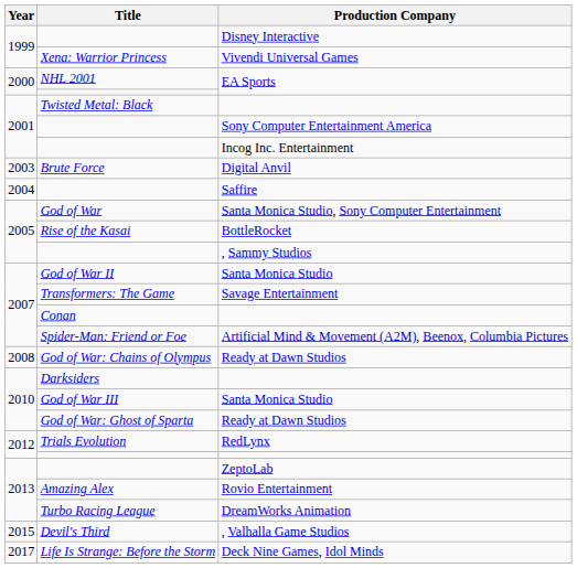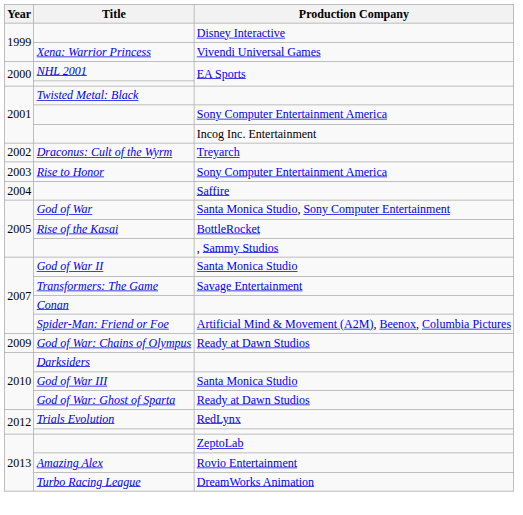 <table class="wikitable">
 <tr>
 <th>Year</th>
 <th>Title</th>
 <th>Production Company</th>
 </tr>
 <tr>
 <td rowspan="2">1999</td>
 <td><em></em></td>
 <td><a href='#'>Disney Interactive</a></td>
 </tr>
 <tr>
 <td><em><a href='#'>Xena: Warrior Princess</a></em></td>
 <td><a href='#'>Vivendi Universal Games</a></td>
 </tr>
 <tr>
 <td rowspan="2">2000</td>
 <td><em><a href='#'>NHL 2001</a></em></td>
 <td rowspan="2"><a href='#'>EA Sports</a></td>
 </tr>
 <tr>
 <td><em></em></td>
 </tr>
 <tr>
 <td rowspan="3">2001</td>
 <td><em><a href='#'>Twisted Metal: Black</a></em></td>
 <td></td>
 </tr>
 <tr>
 <td><em></em></td>
 <td><a href='#'>Sony Computer Entertainment America</a></td>
 </tr>
 <tr>
 <td><em></em></td>
 <td>Incog Inc. Entertainment</td>
 </tr>
 <tr>
+<td>2002</td>
+<td><em><a href='#'>Draconus: Cult of the Wyrm</a></em></td>
+<td><a href='#'>Treyarch</a></td>
+</tr>
+<tr>
 <td>2003</td>
-<td><em><a href='#'>Brute Force</a></em></td>
-<td><a href='#'>Digital Anvil</a></td>
+<td><em><a href='#'>Rise to Honor</a></em></td>
+<td><a href='#'>Sony Computer Entertainment America</a></td>
 </tr>
 <tr>
 <td>2004</td>
 <td><em></em></td>
 <td><a href='#'>Saffire</a></td>
 </tr>
 <tr>
 <td rowspan="3">2005</td>
 <td><em><a href='#'>God of War</a></em></td>
 <td><a href='#'>Santa Monica Studio</a>, <a href='#'>Sony Computer Entertainment</a></td>
 </tr>
 <tr>
 <td><em><a href='#'>Rise of the Kasai</a></em></td>
 <td><a href='#'>BottleRocket</a></td>
 </tr>
 <tr>
 <td><em></em></td>
 <td>, <a href='#'>Sammy Studios</a></td>
 </tr>
 <tr>
 <td rowspan="4">2007</td>
 <td><em><a href='#'>God of War II</a></em></td>
 <td><a href='#'>Santa Monica Studio</a></td>
 </tr>
 <tr>
 <td><em><a href='#'>Transformers: The Game</a></em></td>
 <td><a href='#'>Savage Entertainment</a></td>
 </tr>
 <tr>
 <td><em><a href='#'>Conan</a></em></td>
 <td></td>
 </tr>
 <tr>
 <td><em><a href='#'>Spider-Man: Friend or Foe</a></em></td>
 <td><a href='#'>Artificial Mind & Movement (A2M)</a>, <a href='#'>Beenox</a>, <a href='#'>Columbia Pictures</a></td>
 </tr>
 <tr>
-<td>2008</td>
+<td>2009</td>
 <td><em><a href='#'>God of War: Chains of Olympus</a></em></td>
 <td><a href='#'>Ready at Dawn Studios</a></td>
 </tr>
 <tr>
 <td rowspan="3">2010</td>
 <td><em><a href='#'>Darksiders</a></em></td>
 <td></td>
 </tr>
 <tr>
 <td><em><a href='#'>God of War III</a></em></td>
 <td><a href='#'>Santa Monica Studio</a></td>
 </tr>
 <tr>
 <td><em><a href='#'>God of War: Ghost of Sparta</a></em></td>
 <td><a href='#'>Ready at Dawn Studios</a></td>
 </tr>
 <tr>
 <td rowspan="2">2012</td>
 <td><em><a href='#'>Trials Evolution</a></em></td>
 <td><a href='#'>RedLynx</a></td>
 </tr>
 <tr>
 <td><em></em></td>
 <td></td>
 </tr>
 <tr>
 <td rowspan="3">2013</td>
 <td><em></em></td>
 <td><a href='#'>ZeptoLab</a></td>
 </tr>
 <tr>
 <td><em><a href='#'>Amazing Alex</a></em></td>
 <td><a href='#'>Rovio Entertainment</a></td>
 </tr>
 <tr>
 <td><em><a href='#'>Turbo Racing League</a></em></td>
 <td><a href='#'>DreamWorks Animation</a></td>
 </tr>
-<tr>
-<td>2015</td>
-<td><em><a href='#'>Devil's Third</a></em></td>
-<td>, <a href='#'>Valhalla Game Studios</a></td>
-</tr>
-<tr>
-<td>2017</td>
-<td><em><a href='#'>Life Is Strange: Before the Storm</a></em></td>
-<td><a href='#'>Deck Nine Games</a>, <a href='#'>Idol Minds</a></td>
-</tr>
 </table>
